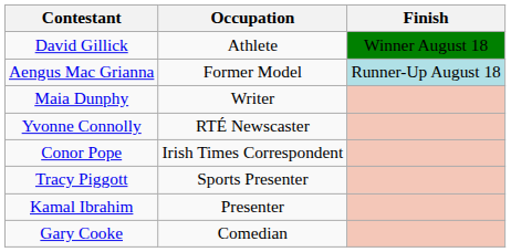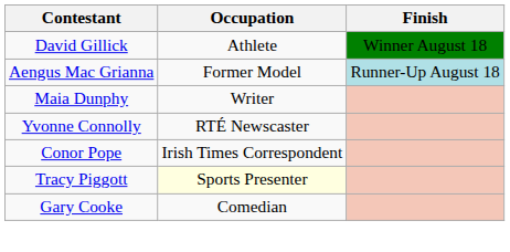 <table class="wikitable sortable" style="text-align:center">
 <tr>
 <th>Contestant</th>
 <th>Occupation</th>
 <th>Finish</th>
 </tr>
 <tr>
 <td><a href='#'>David Gillick</a></td>
 <td>Athlete</td>
 <td style="background:green;"><span>Winner August 18</span></td>
 </tr>
 <tr>
 <td><a href='#'>Aengus Mac Grianna</a></td>
 <td>Former Model</td>
 <td style="background:#B0E0E6;">Runner-Up August 18</td>
 </tr>
 <tr>
 <td><a href='#'>Maia Dunphy</a></td>
 <td>Writer</td>
 <td style="background:#f4c7b8; text-align:center;"></td>
 </tr>
 <tr>
 <td><a href='#'>Yvonne Connolly</a></td>
 <td>RTÉ Newscaster</td>
 <td style="background:#f4c7b8; text-align:center;"></td>
 </tr>
 <tr>
 <td><a href='#'>Conor Pope</a></td>
 <td>Irish Times Correspondent</td>
 <td style="background:#f4c7b8; text-align:center;"></td>
 </tr>
 <tr>
 <td><a href='#'>Tracy Piggott</a></td>
-<td>Sports Presenter</td>
-<td style="background:#f4c7b8; text-align:center;"></td>
-</tr>
-<tr>
-<td><a href='#'>Kamal Ibrahim</a></td>
-<td>Presenter</td>
+<td style="background: lightyellow;">Sports Presenter</td>
 <td style="background:#f4c7b8; text-align:center;"></td>
 </tr>
 <tr>
 <td><a href='#'>Gary Cooke</a></td>
 <td>Comedian</td>
 <td style="background:#f4c7b8; text-align:center;"></td>
 </tr>
 </table>
